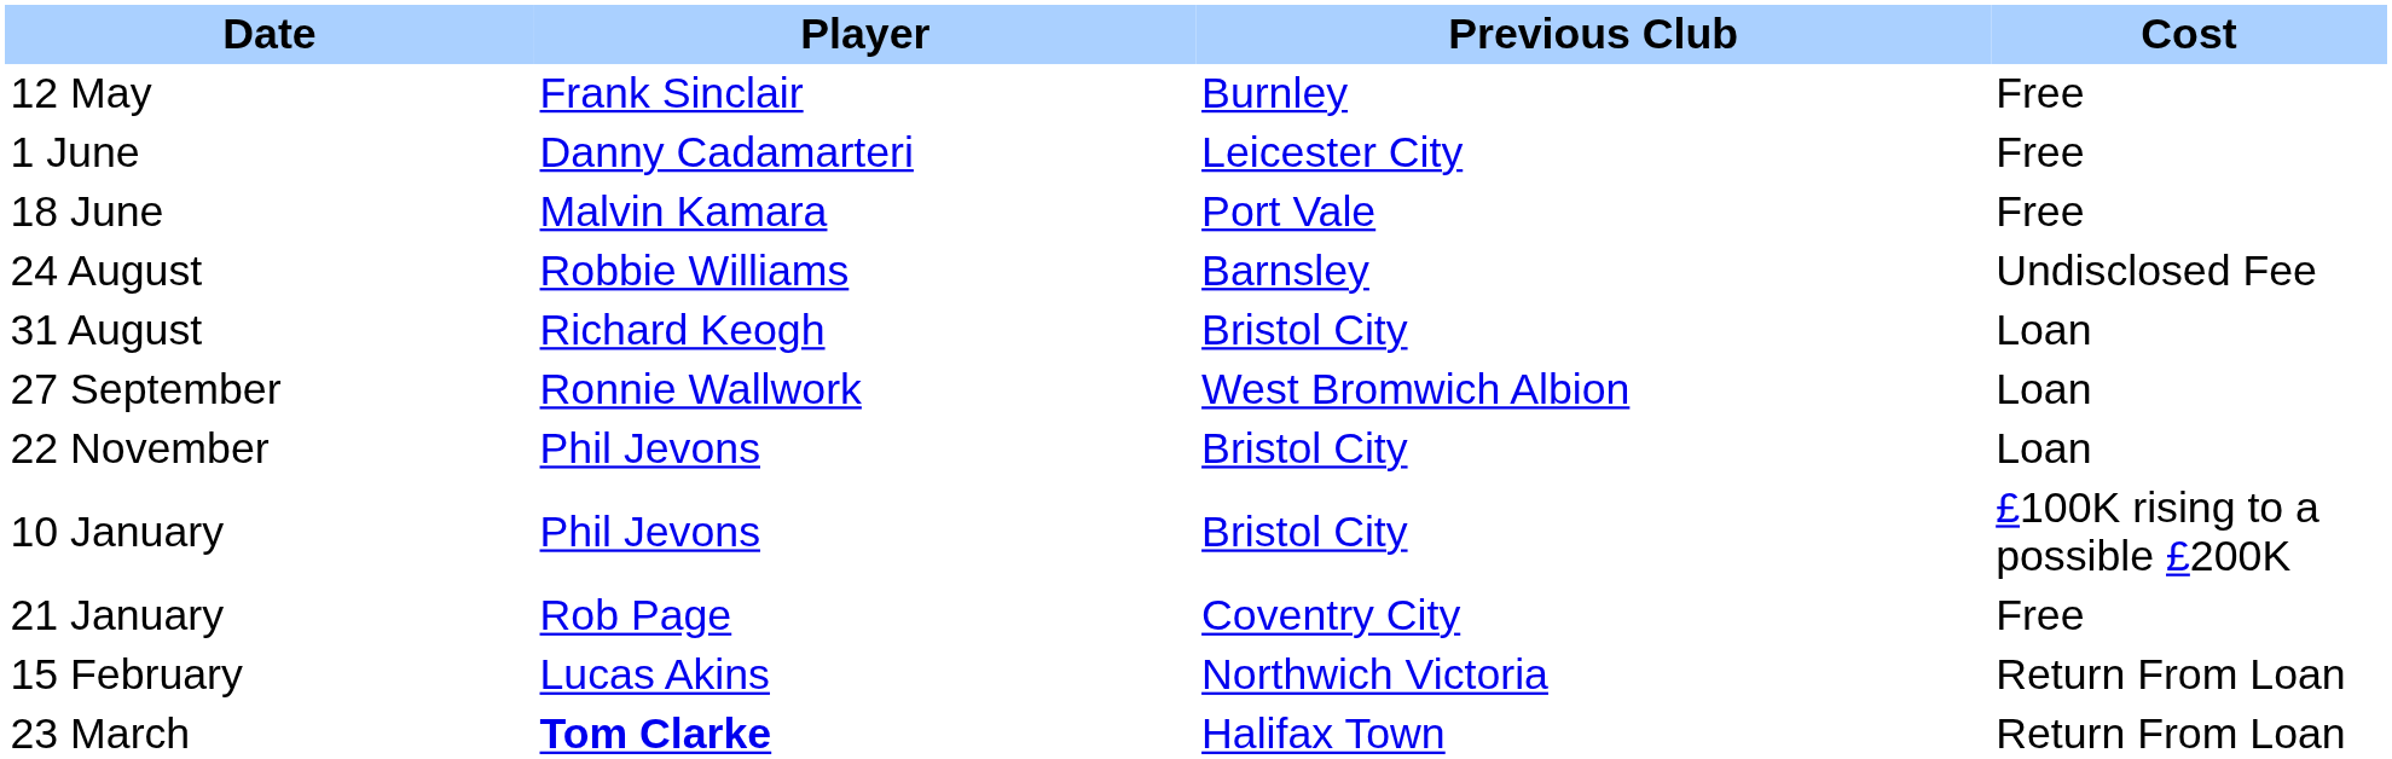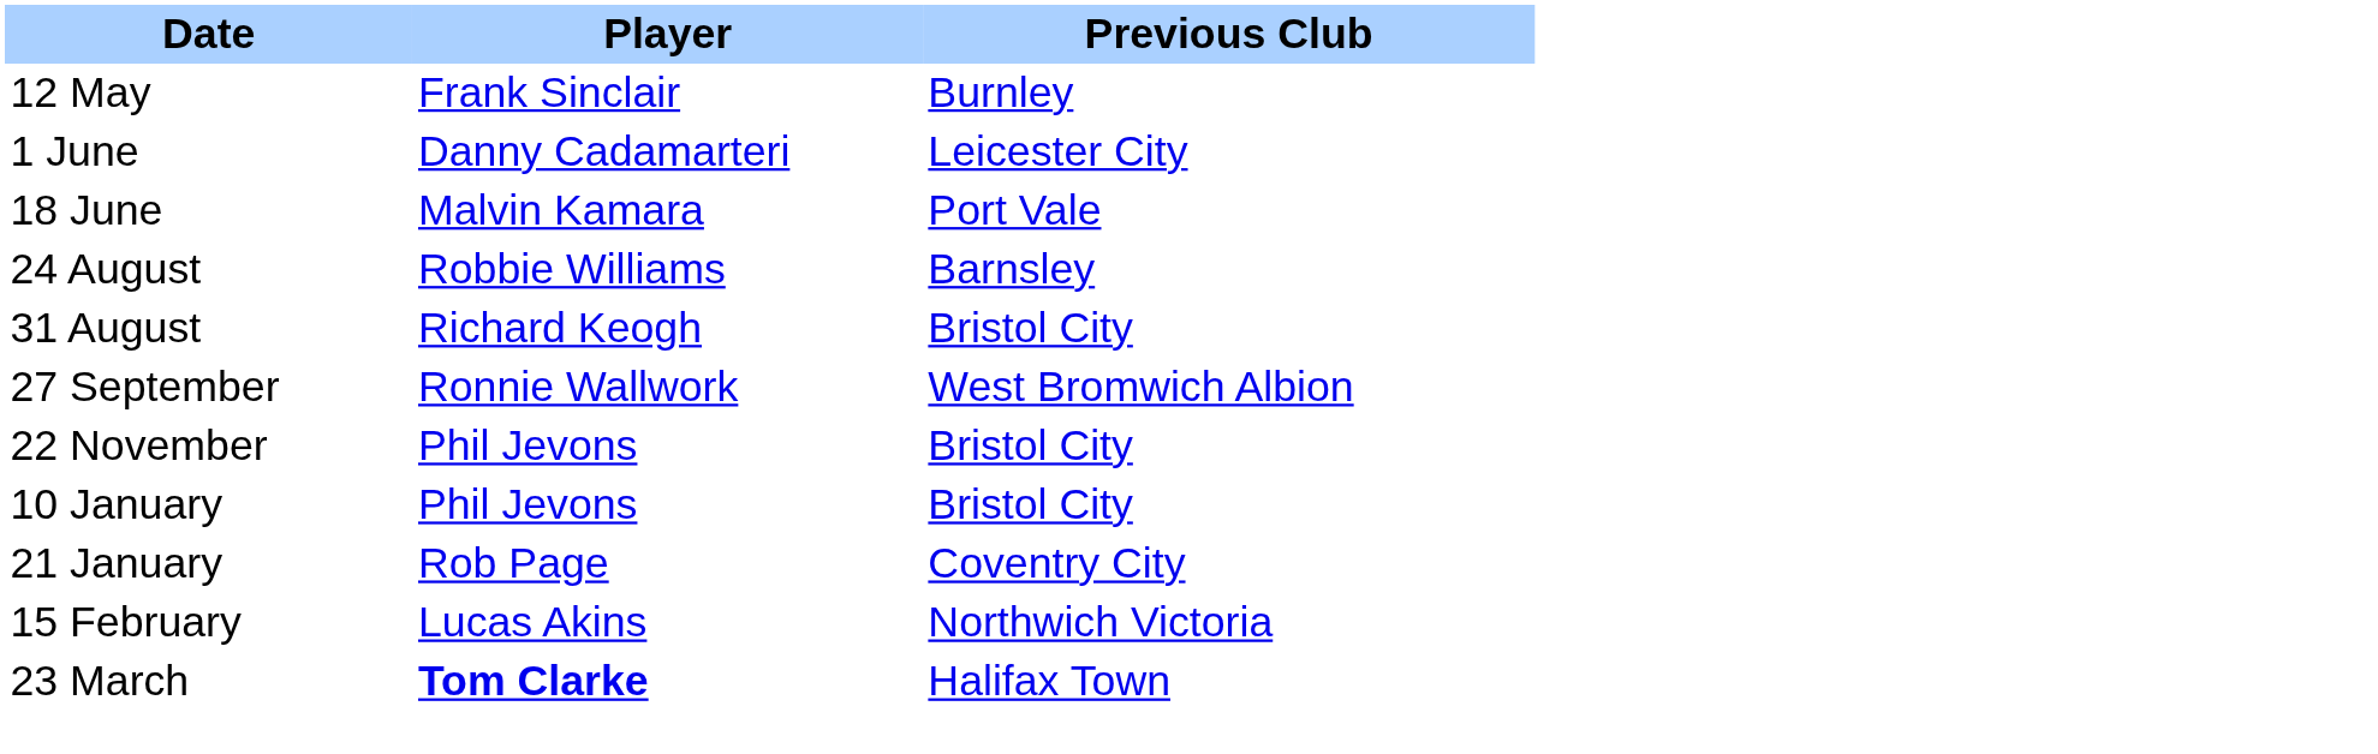 <table border="0" cellspacing="0" cellpadding="2">
 <tr bgcolor=AAD0FF>
 <th width=20%>Date</th>
 <th width=25%>Player</th>
 <th width=30%>Previous Club</th>
-<th width=15%>Cost</th>
 </tr>
 <tr>
 <td>12 May</td>
 <td> <a href='#'>Frank Sinclair</a></td>
 <td><a href='#'>Burnley</a></td>
-<td>Free</td>
 </tr>
 <tr>
 <td>1 June</td>
 <td> <a href='#'>Danny Cadamarteri</a></td>
 <td><a href='#'>Leicester City</a></td>
-<td>Free</td>
 </tr>
 <tr>
 <td>18 June</td>
 <td> <a href='#'>Malvin Kamara</a></td>
 <td><a href='#'>Port Vale</a></td>
-<td>Free</td>
 </tr>
 <tr>
 <td>24 August</td>
 <td> <a href='#'>Robbie Williams</a></td>
 <td><a href='#'>Barnsley</a></td>
-<td>Undisclosed Fee</td>
 </tr>
 <tr>
 <td>31 August</td>
 <td> <a href='#'>Richard Keogh</a></td>
 <td><a href='#'>Bristol City</a></td>
-<td>Loan</td>
 </tr>
 <tr>
 <td>27 September</td>
 <td> <a href='#'>Ronnie Wallwork</a></td>
 <td><a href='#'>West Bromwich Albion</a></td>
-<td>Loan</td>
 </tr>
 <tr>
 <td>22 November</td>
 <td> <a href='#'>Phil Jevons</a></td>
 <td><a href='#'>Bristol City</a></td>
-<td>Loan</td>
 </tr>
 <tr>
 <td>10 January</td>
 <td> <a href='#'>Phil Jevons</a></td>
 <td><a href='#'>Bristol City</a></td>
-<td><a href='#'>£</a>100K rising to a possible <a href='#'>£</a>200K</td>
 </tr>
 <tr>
 <td>21 January</td>
 <td> <a href='#'>Rob Page</a></td>
 <td><a href='#'>Coventry City</a></td>
-<td>Free</td>
 </tr>
 <tr>
 <td>15 February</td>
 <td> <a href='#'>Lucas Akins</a></td>
 <td><a href='#'>Northwich Victoria</a></td>
-<td>Return From Loan</td>
 </tr>
 <tr>
 <td>23 March</td>
 <td><strong> <a href='#'>Tom Clarke</a></strong></td>
 <td><a href='#'>Halifax Town</a></td>
-<td>Return From Loan</td>
 </tr>
 </table>
